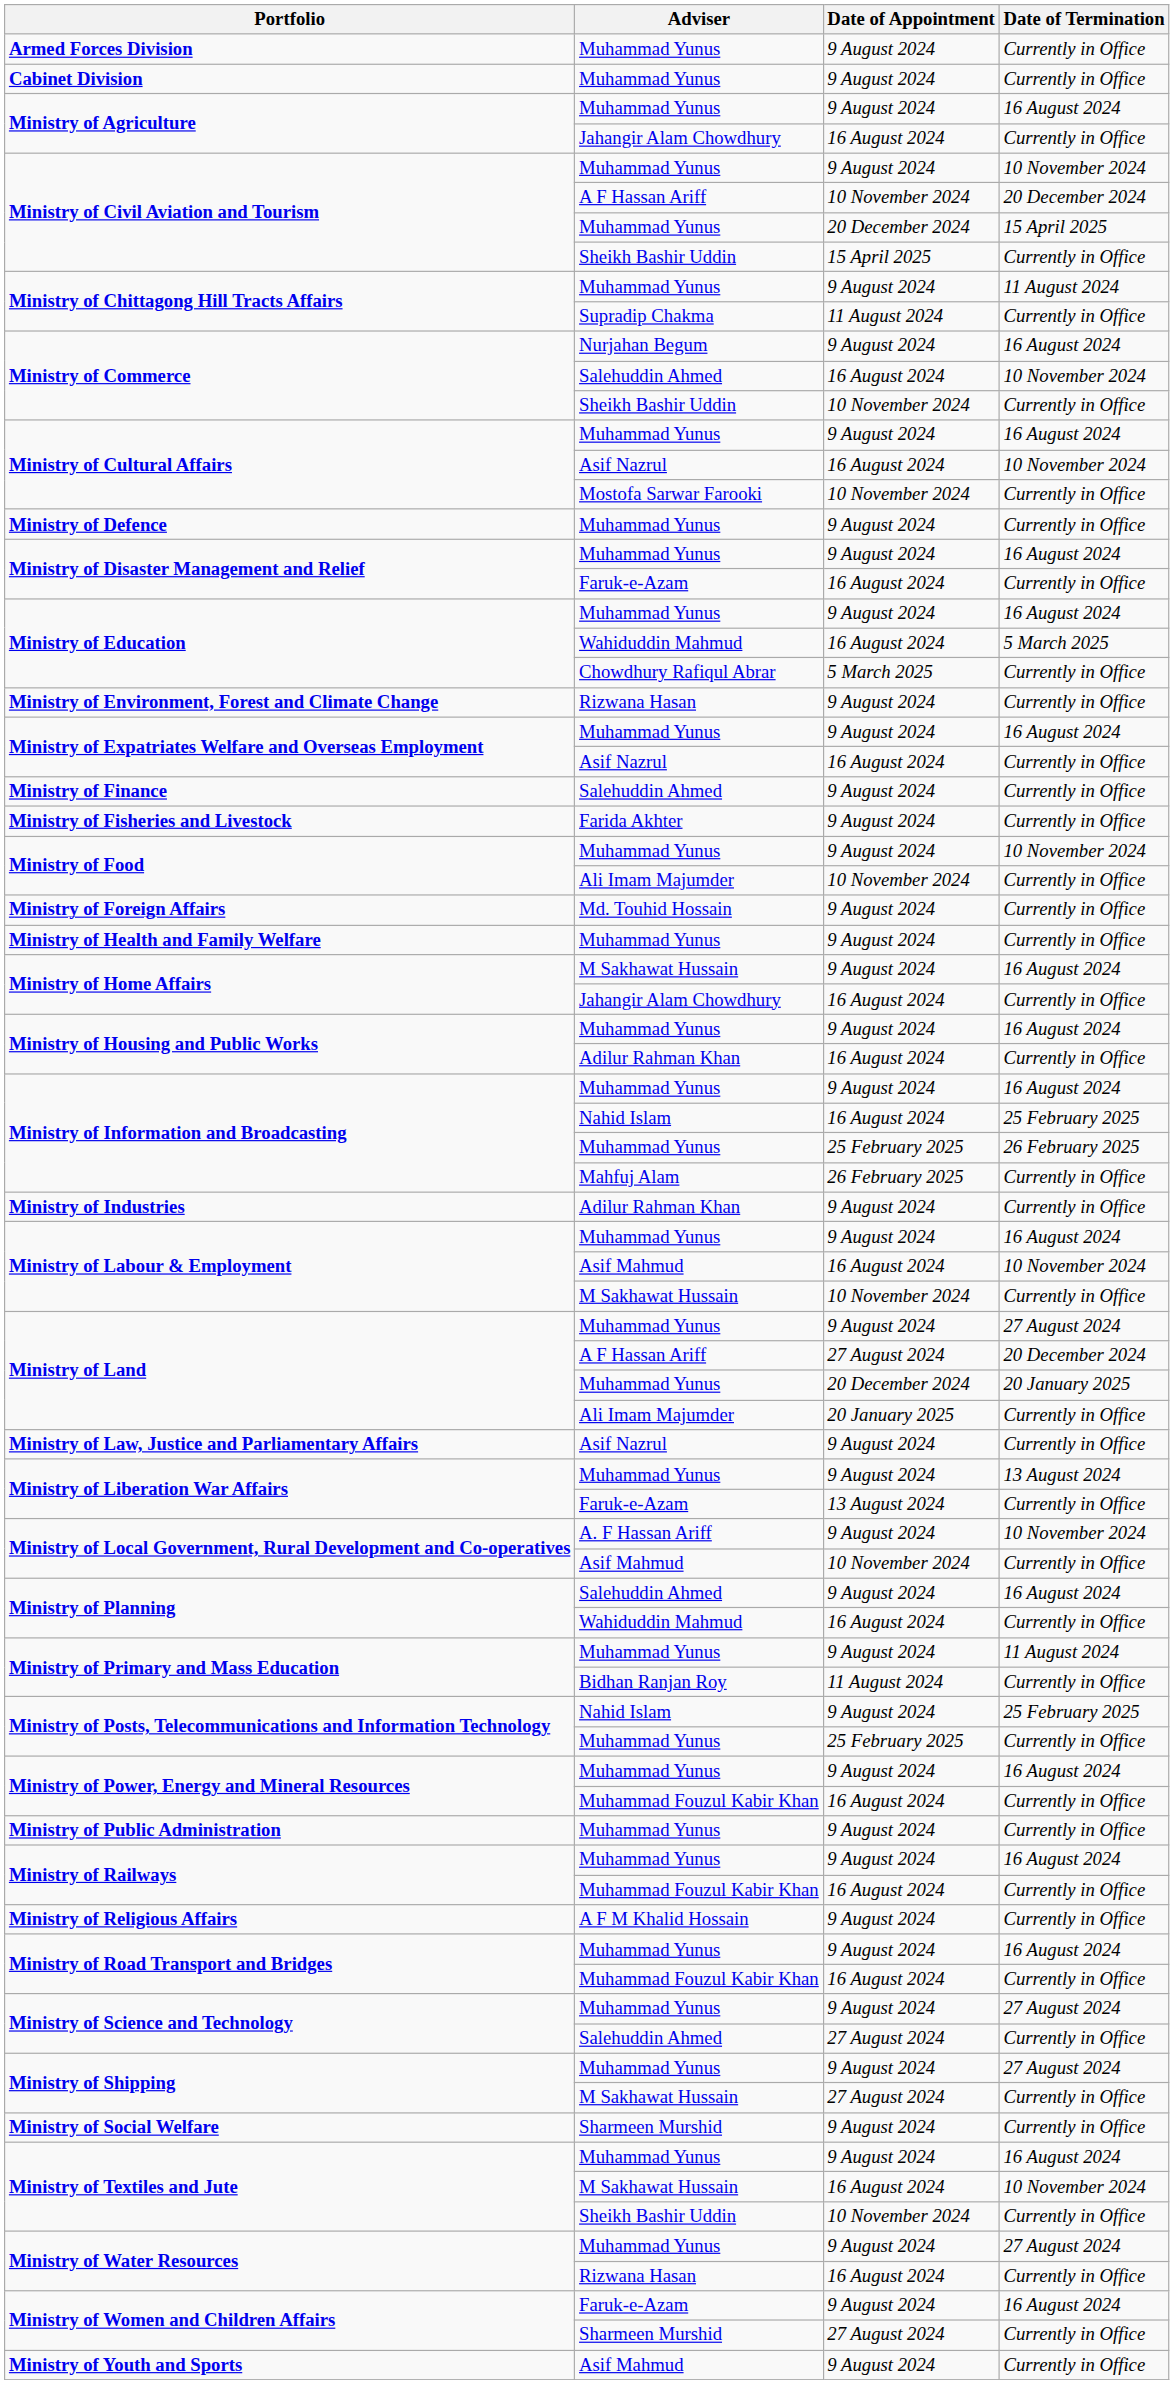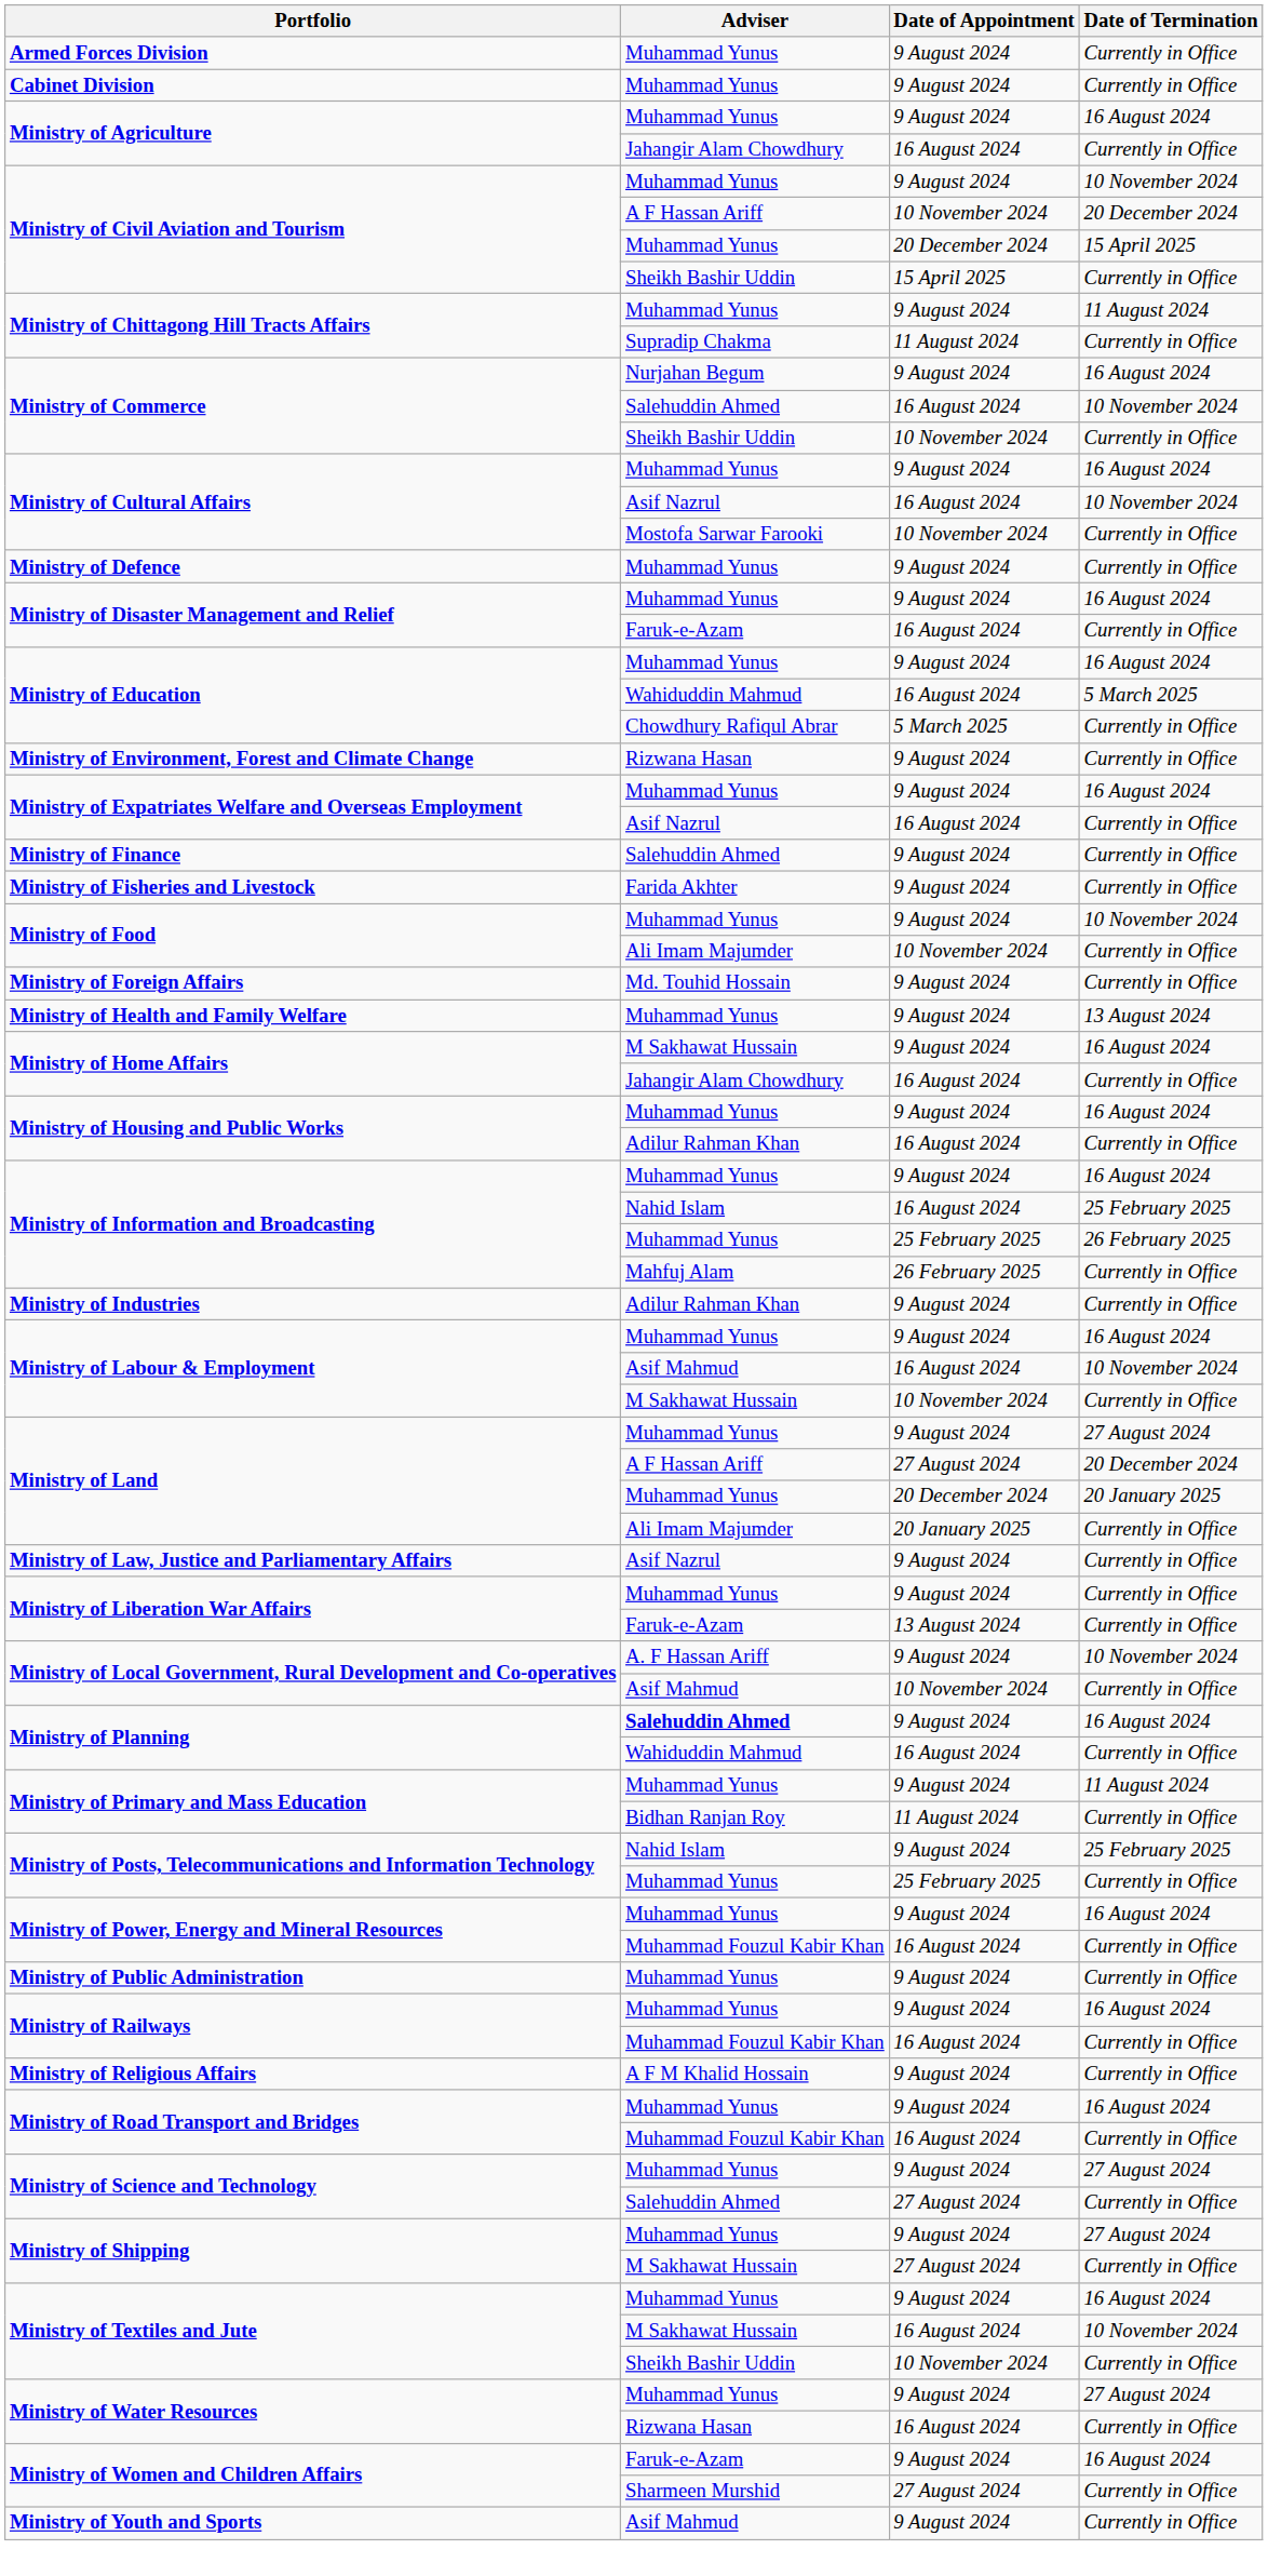 <table class="wikitable sortable">
 <tr>
 <th>Portfolio</th>
 <th>Adviser</th>
 <th>Date of Appointment</th>
 <th>Date of Termination</th>
 </tr>
 <tr>
 <td><strong><a href='#'>Armed Forces Division</a></strong></td>
 <td><a href='#'>Muhammad Yunus</a></td>
 <td><em>9 August 2024</em></td>
 <td><em>Currently in Office</em></td>
 </tr>
 <tr>
 <td><strong><a href='#'>Cabinet Division</a></strong></td>
 <td><a href='#'>Muhammad Yunus</a></td>
 <td><em>9 August 2024</em></td>
 <td><em>Currently in Office</em></td>
 </tr>
 <tr>
 <td rowspan="2"><a href='#'><strong>Ministry of Agriculture</strong></a></td>
 <td><a href='#'>Muhammad Yunus</a></td>
 <td><em>9 August 2024</em></td>
 <td><em>16 August 2024</em></td>
 </tr>
 <tr>
 <td><a href='#'>Jahangir Alam Chowdhury</a></td>
 <td><em>16 August 2024</em></td>
 <td><em>Currently in Office</em></td>
 </tr>
 <tr>
 <td rowspan="4"><strong><a href='#'>Ministry of Civil Aviation and Tourism</a></strong></td>
 <td><a href='#'>Muhammad Yunus</a></td>
 <td><em>9 August 2024</em></td>
 <td><em>10 November 2024</em></td>
 </tr>
 <tr>
 <td><a href='#'>A F Hassan Ariff</a></td>
 <td><em>10 November 2024</em></td>
 <td><em>20 December 2024</em></td>
 </tr>
 <tr>
 <td><a href='#'>Muhammad Yunus</a></td>
 <td><em>20 December 2024</em></td>
 <td><em>15 April 2025</em></td>
 </tr>
 <tr>
 <td><a href='#'>Sheikh Bashir Uddin</a></td>
 <td><em>15 April 2025</em></td>
 <td><em>Currently in Office</em></td>
 </tr>
 <tr>
 <td rowspan="2"><strong><a href='#'>Ministry of Chittagong Hill Tracts Affairs</a></strong></td>
 <td><a href='#'>Muhammad Yunus</a></td>
 <td><em>9 August 2024</em></td>
 <td><em>11 August 2024</em></td>
 </tr>
 <tr>
 <td><a href='#'>Supradip Chakma</a></td>
 <td><em>11 August 2024</em></td>
 <td><em>Currently in Office</em></td>
 </tr>
 <tr>
 <td rowspan="3"><a href='#'><strong>Ministry of Commerce</strong></a></td>
 <td><a href='#'>Nurjahan Begum</a></td>
 <td><em>9 August 2024</em></td>
 <td><em>16 August 2024</em></td>
 </tr>
 <tr>
 <td><a href='#'>Salehuddin Ahmed</a></td>
 <td><em>16 August 2024</em></td>
 <td><em>10 November 2024</em></td>
 </tr>
 <tr>
 <td><a href='#'>Sheikh Bashir Uddin</a></td>
 <td><em>10 November 2024</em></td>
 <td><em>Currently in Office</em></td>
 </tr>
 <tr>
 <td rowspan="3"><a href='#'><strong>Ministry of Cultural Affairs</strong></a></td>
 <td><a href='#'>Muhammad Yunus</a></td>
 <td><em>9 August 2024</em></td>
 <td><em>16 August 2024</em></td>
 </tr>
 <tr>
 <td><a href='#'>Asif Nazrul</a></td>
 <td><em>16 August 2024</em></td>
 <td><em>10 November 2024</em></td>
 </tr>
 <tr>
 <td><a href='#'>Mostofa Sarwar Farooki</a></td>
 <td><em>10 November 2024</em></td>
 <td><em>Currently in Office</em></td>
 </tr>
 <tr>
 <td><a href='#'><strong>Ministry of Defence</strong></a></td>
 <td><a href='#'>Muhammad Yunus</a></td>
 <td><em>9 August 2024</em></td>
 <td><em>Currently in Office</em></td>
 </tr>
 <tr>
 <td rowspan="2"><strong><a href='#'>Ministry of Disaster Management and Relief</a></strong></td>
 <td><a href='#'>Muhammad Yunus</a></td>
 <td><em>9 August 2024</em></td>
 <td><em>16 August 2024</em></td>
 </tr>
 <tr>
 <td><a href='#'>Faruk-e-Azam</a></td>
 <td><em>16 August 2024</em></td>
 <td><em>Currently in Office</em></td>
 </tr>
 <tr>
 <td rowspan="3"><a href='#'><strong>Ministry of Education</strong></a></td>
 <td><a href='#'>Muhammad Yunus</a></td>
 <td><em>9 August 2024</em></td>
 <td><em>16 August 2024</em></td>
 </tr>
 <tr>
 <td><a href='#'>Wahiduddin Mahmud</a></td>
 <td><em>16 August 2024</em></td>
 <td><em>5 March 2025</em></td>
 </tr>
 <tr>
 <td><a href='#'>Chowdhury Rafiqul Abrar</a></td>
 <td><em>5 March 2025</em></td>
 <td><em>Currently in Office</em></td>
 </tr>
 <tr>
 <td><a href='#'><strong>Ministry of Environment, Forest and Climate Change</strong></a></td>
 <td><a href='#'>Rizwana Hasan</a></td>
 <td><em>9 August 2024</em></td>
 <td><em>Currently in Office</em></td>
 </tr>
 <tr>
 <td rowspan="2"><a href='#'><strong>Ministry of Expatriates Welfare and Overseas Employment</strong></a></td>
 <td><a href='#'>Muhammad Yunus</a></td>
 <td><em>9 August 2024</em></td>
 <td><em>16 August 2024</em></td>
 </tr>
 <tr>
 <td><a href='#'>Asif Nazrul</a></td>
 <td><em>16 August 2024</em></td>
 <td><em>Currently in Office</em></td>
 </tr>
 <tr>
 <td><a href='#'><strong>Ministry of Finance</strong></a></td>
 <td><a href='#'>Salehuddin Ahmed</a></td>
 <td><em>9 August 2024</em></td>
 <td><em>Currently in Office</em></td>
 </tr>
 <tr>
 <td><strong><a href='#'>Ministry of Fisheries and Livestock</a></strong></td>
 <td><a href='#'>Farida Akhter</a></td>
 <td><em>9 August 2024</em></td>
 <td><em>Currently in Office</em></td>
 </tr>
 <tr>
 <td rowspan="2"><a href='#'><strong>Ministry of Food</strong></a></td>
 <td><a href='#'>Muhammad Yunus</a></td>
 <td><em>9 August 2024</em></td>
 <td><em>10 November 2024</em></td>
 </tr>
 <tr>
 <td><a href='#'>Ali Imam Majumder</a></td>
 <td><em>10 November 2024</em></td>
 <td><em>Currently in Office</em></td>
 </tr>
 <tr>
 <td><a href='#'><strong>Ministry of Foreign Affairs</strong></a></td>
 <td><a href='#'>Md. Touhid Hossain</a></td>
 <td><em>9 August 2024</em></td>
 <td><em>Currently in Office</em></td>
 </tr>
 <tr>
 <td><a href='#'><strong>Ministry of Health and Family Welfare</strong></a></td>
 <td><a href='#'>Muhammad Yunus</a></td>
 <td><em>9 August 2024</em></td>
-<td><em>Currently in Office</em></td>
+<td><em>13 August 2024</em></td>
 </tr>
 <tr>
 <td rowspan="2"><a href='#'><strong>Ministry of Home Affairs</strong></a></td>
 <td><a href='#'>M Sakhawat Hussain</a></td>
 <td><em>9 August 2024</em></td>
 <td><em>16 August 2024</em></td>
 </tr>
 <tr>
 <td><a href='#'>Jahangir Alam Chowdhury</a></td>
 <td><em>16 August 2024</em></td>
 <td><em>Currently in Office</em></td>
 </tr>
 <tr>
 <td rowspan="2"><strong><a href='#'>Ministry of Housing and Public Works</a></strong></td>
 <td><a href='#'>Muhammad Yunus</a></td>
 <td><em>9 August 2024</em></td>
 <td><em>16 August 2024</em></td>
 </tr>
 <tr>
 <td><a href='#'>Adilur Rahman Khan</a></td>
 <td><em>16 August 2024</em></td>
 <td><em>Currently in Office</em></td>
 </tr>
 <tr>
 <td rowspan="4"><a href='#'><strong>Ministry of Information and Broadcasting</strong></a></td>
 <td><a href='#'>Muhammad Yunus</a></td>
 <td><em>9 August 2024</em></td>
 <td><em>16 August 2024</em></td>
 </tr>
 <tr>
 <td><a href='#'>Nahid Islam</a></td>
 <td><em>16 August 2024</em></td>
 <td><em>25 February 2025</em></td>
 </tr>
 <tr>
 <td><a href='#'>Muhammad Yunus</a></td>
 <td><em>25 February 2025</em></td>
 <td><em>26 February 2025</em></td>
 </tr>
 <tr>
 <td><a href='#'>Mahfuj Alam</a></td>
 <td><em>26 February 2025</em></td>
 <td><em>Currently in Office</em></td>
 </tr>
 <tr>
 <td><a href='#'><strong>Ministry of Industries</strong></a></td>
 <td><a href='#'>Adilur Rahman Khan</a></td>
 <td><em>9 August 2024</em></td>
 <td><em>Currently in Office</em></td>
 </tr>
 <tr>
 <td rowspan="3"><a href='#'><strong>Ministry of Labour & Employment</strong></a></td>
 <td><a href='#'>Muhammad Yunus</a></td>
 <td><em>9 August 2024</em></td>
 <td><em>16 August 2024</em></td>
 </tr>
 <tr>
 <td><a href='#'>Asif Mahmud</a></td>
 <td><em>16 August 2024</em></td>
 <td><em>10 November 2024</em></td>
 </tr>
 <tr>
 <td><a href='#'>M Sakhawat Hussain</a></td>
 <td><em>10 November 2024</em></td>
 <td><em>Currently in Office</em></td>
 </tr>
 <tr>
 <td rowspan="4"><strong><a href='#'>Ministry of Land</a></strong></td>
 <td><a href='#'>Muhammad Yunus</a></td>
 <td><em>9 August 2024</em></td>
 <td><em>27 August 2024</em></td>
 </tr>
 <tr>
 <td><a href='#'>A F Hassan Ariff</a></td>
 <td><em>27 August 2024</em></td>
 <td><em>20 December 2024</em></td>
 </tr>
 <tr>
 <td><a href='#'>Muhammad Yunus</a></td>
 <td><em>20 December 2024</em></td>
 <td><em>20 January 2025</em></td>
 </tr>
 <tr>
 <td><a href='#'>Ali Imam Majumder</a></td>
 <td><em>20 January 2025</em></td>
 <td><em>Currently in Office</em></td>
 </tr>
 <tr>
 <td><strong><a href='#'>Ministry of Law, Justice and Parliamentary Affairs</a></strong></td>
 <td><a href='#'>Asif Nazrul</a></td>
 <td><em>9 August 2024</em></td>
 <td><em>Currently in Office</em></td>
 </tr>
 <tr>
 <td rowspan="2"><a href='#'><strong>Ministry of Liberation War Affairs</strong></a></td>
 <td><a href='#'>Muhammad Yunus</a></td>
 <td><em>9 August 2024</em></td>
-<td><em>13 August 2024</em></td>
+<td><em>Currently in Office</em></td>
 </tr>
 <tr>
 <td><a href='#'>Faruk-e-Azam</a></td>
 <td><em>13 August 2024</em></td>
 <td><em>Currently in Office</em></td>
 </tr>
 <tr>
 <td rowspan="2"><strong><a href='#'>Ministry of Local Government, Rural Development and Co-operatives</a></strong></td>
 <td><a href='#'>A. F Hassan Ariff</a></td>
 <td><em>9 August 2024</em></td>
 <td><em>10 November 2024</em></td>
 </tr>
 <tr>
 <td><a href='#'>Asif Mahmud</a></td>
 <td><em>10 November 2024</em></td>
 <td><em>Currently in Office</em></td>
 </tr>
 <tr>
 <td rowspan="2"><a href='#'><strong>Ministry of Planning</strong></a></td>
-<td><a href='#'>Salehuddin Ahmed</a></td>
+<td><strong><a href='#'>Salehuddin Ahmed</a></strong></td>
 <td><em>9 August 2024</em></td>
 <td><em>16 August 2024</em></td>
 </tr>
 <tr>
 <td><a href='#'>Wahiduddin Mahmud</a></td>
 <td><em>16 August 2024</em></td>
 <td><em>Currently in Office</em></td>
 </tr>
 <tr>
 <td rowspan="2"><strong><a href='#'>Ministry of Primary and Mass Education</a></strong></td>
 <td><a href='#'>Muhammad Yunus</a></td>
 <td><em>9 August 2024</em></td>
 <td><em>11 August 2024</em></td>
 </tr>
 <tr>
 <td><a href='#'>Bidhan Ranjan Roy</a></td>
 <td><em>11 August 2024</em></td>
 <td><em>Currently in Office</em></td>
 </tr>
 <tr>
 <td rowspan="2"><strong><a href='#'>Ministry of Posts, Telecommunications and Information Technology</a></strong></td>
 <td><a href='#'>Nahid Islam</a></td>
 <td><em>9 August 2024</em></td>
 <td><em>25 February 2025</em></td>
 </tr>
 <tr>
 <td><a href='#'>Muhammad Yunus</a></td>
 <td><em>25 February 2025</em></td>
 <td><em>Currently in Office</em></td>
 </tr>
 <tr>
 <td rowspan="2"><strong><a href='#'>Ministry of Power, Energy and Mineral Resources</a></strong></td>
 <td><a href='#'>Muhammad Yunus</a></td>
 <td><em>9 August 2024</em></td>
 <td><em>16 August 2024</em></td>
 </tr>
 <tr>
 <td><a href='#'>Muhammad Fouzul Kabir Khan</a></td>
 <td><em>16 August 2024</em></td>
 <td><em>Currently in Office</em></td>
 </tr>
 <tr>
 <td><strong><a href='#'>Ministry of Public Administration</a></strong></td>
 <td><a href='#'>Muhammad Yunus</a></td>
 <td><em>9 August 2024</em></td>
 <td><em>Currently in Office</em></td>
 </tr>
 <tr>
 <td rowspan="2"><a href='#'><strong>Ministry of Railways</strong></a></td>
 <td><a href='#'>Muhammad Yunus</a></td>
 <td><em>9 August 2024</em></td>
 <td><em>16 August 2024</em></td>
 </tr>
 <tr>
 <td><a href='#'>Muhammad Fouzul Kabir Khan</a></td>
 <td><em>16 August 2024</em></td>
 <td><em>Currently in Office</em></td>
 </tr>
 <tr>
 <td><a href='#'><strong>Ministry of Religious Affairs</strong></a></td>
 <td><a href='#'>A F M Khalid Hossain</a></td>
 <td><em>9 August 2024</em></td>
 <td><em>Currently in Office</em></td>
 </tr>
 <tr>
 <td rowspan="2"><strong><a href='#'>Ministry of Road Transport and Bridges</a></strong></td>
 <td><a href='#'>Muhammad Yunus</a></td>
 <td><em>9 August 2024</em></td>
 <td><em>16 August 2024</em></td>
 </tr>
 <tr>
 <td><a href='#'>Muhammad Fouzul Kabir Khan</a></td>
 <td><em>16 August 2024</em></td>
 <td><em>Currently in Office</em></td>
 </tr>
 <tr>
 <td rowspan="2"><a href='#'><strong>Ministry of Science and Technology</strong></a></td>
 <td><a href='#'>Muhammad Yunus</a></td>
 <td><em>9 August 2024</em></td>
 <td><em>27 August 2024</em></td>
 </tr>
 <tr>
 <td><a href='#'>Salehuddin Ahmed</a></td>
 <td><em>27 August 2024</em></td>
 <td><em>Currently in Office</em></td>
 </tr>
 <tr>
 <td rowspan="2"><a href='#'><strong>Ministry of Shipping</strong></a></td>
 <td><a href='#'>Muhammad Yunus</a></td>
 <td><em>9 August 2024</em></td>
 <td><em>27 August 2024</em></td>
 </tr>
 <tr>
 <td><a href='#'>M Sakhawat Hussain</a></td>
 <td><em>27 August 2024</em></td>
 <td><em>Currently in Office</em></td>
 </tr>
 <tr>
-<td><a href='#'><strong>Ministry of Social Welfare</strong></a></td>
-<td><a href='#'>Sharmeen Murshid</a></td>
-<td><em>9 August 2024</em></td>
-<td><em>Currently in Office</em></td>
-</tr>
-<tr>
 <td rowspan="3"><strong><a href='#'>Ministry of Textiles and Jute</a></strong></td>
 <td><a href='#'>Muhammad Yunus</a></td>
 <td><em>9 August 2024</em></td>
 <td><em>16 August 2024</em></td>
 </tr>
 <tr>
 <td><a href='#'>M Sakhawat Hussain</a></td>
 <td><em>16 August 2024</em></td>
 <td><em>10 November 2024</em></td>
 </tr>
 <tr>
 <td><a href='#'>Sheikh Bashir Uddin</a></td>
 <td><em>10 November 2024</em></td>
 <td><em>Currently in Office</em></td>
 </tr>
 <tr>
 <td rowspan="2"><a href='#'><strong>Ministry of Water Resources</strong></a></td>
 <td><a href='#'>Muhammad Yunus</a></td>
 <td><em>9 August 2024</em></td>
 <td><em>27 August 2024</em></td>
 </tr>
 <tr>
 <td><a href='#'>Rizwana Hasan</a></td>
 <td><em>16 August 2024</em></td>
 <td><em>Currently in Office</em></td>
 </tr>
 <tr>
 <td rowspan="2"><strong><a href='#'>Ministry of Women and Children Affairs</a></strong></td>
 <td><a href='#'>Faruk-e-Azam</a></td>
 <td><em>9 August 2024</em></td>
 <td><em>16 August 2024</em></td>
 </tr>
 <tr>
 <td><a href='#'>Sharmeen Murshid</a></td>
 <td><em>27 August 2024</em></td>
 <td><em>Currently in Office</em></td>
 </tr>
 <tr>
 <td><a href='#'><strong>Ministry of Youth and Sports</strong></a></td>
 <td><a href='#'>Asif Mahmud</a></td>
 <td><em>9 August 2024</em></td>
 <td><em>Currently in Office</em></td>
 </tr>
 </table>
